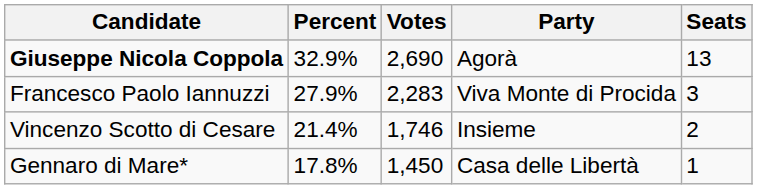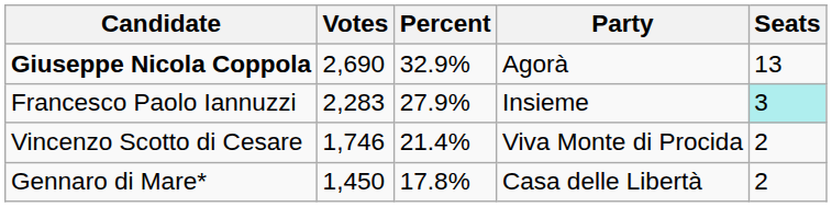 <table class="wikitable">
 <tr>
 <th>Candidate</th>
+<th>Votes</th>
 <th>Percent</th>
-<th>Votes</th>
 <th>Party</th>
 <th>Seats</th>
 </tr>
 <tr>
 <td><strong>Giuseppe Nicola Coppola</strong></td>
+<td>2,690</td>
 <td>32.9%</td>
-<td>2,690</td>
 <td>Agorà</td>
 <td>13</td>
 </tr>
 <tr>
 <td>Francesco Paolo Iannuzzi</td>
+<td>2,283</td>
 <td>27.9%</td>
-<td>2,283</td>
-<td>Viva Monte di Procida</td>
-<td>3</td>
+<td>Insieme</td>
+<td style="background: paleturquoise;">3</td>
 </tr>
 <tr>
 <td>Vincenzo Scotto di Cesare</td>
+<td>1,746</td>
 <td>21.4%</td>
-<td>1,746</td>
-<td>Insieme</td>
+<td>Viva Monte di Procida</td>
 <td>2</td>
 </tr>
 <tr>
 <td>Gennaro di Mare*</td>
+<td>1,450</td>
 <td>17.8%</td>
-<td>1,450</td>
 <td>Casa delle Libertà</td>
-<td>1</td>
+<td>2</td>
 </tr>
 </table>
